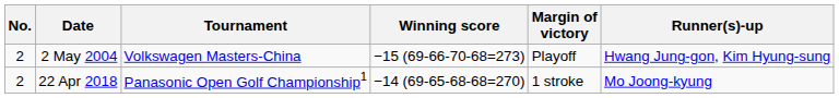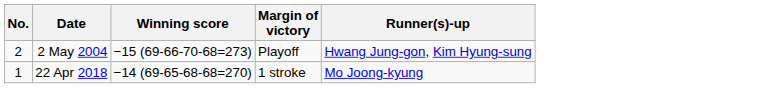 <table class="wikitable" style="font-size:95%;">
 <tr>
 <th>No.</th>
 <th>Date</th>
-<th>Tournament</th>
 <th>Winning score</th>
 <th>Margin of<br>victory</th>
 <th>Runner(s)-up</th>
 </tr>
 <tr>
 <td align=center>2</td>
 <td align=right>2 May <a href='#'>2004</a></td>
-<td><a href='#'>Volkswagen Masters-China</a></td>
 <td>−15 (69-66-70-68=273)</td>
 <td>Playoff</td>
 <td> <a href='#'>Hwang Jung-gon</a>,  <a href='#'>Kim Hyung-sung</a></td>
 </tr>
 <tr>
-<td align=center>2</td>
+<td align=center>1</td>
 <td align=right>22 Apr <a href='#'>2018</a></td>
-<td><a href='#'>Panasonic Open Golf Championship</a><sup>1</sup></td>
 <td>−14 (69-65-68-68=270)</td>
 <td>1 stroke</td>
 <td> <a href='#'>Mo Joong-kyung</a></td>
 </tr>
 </table>
